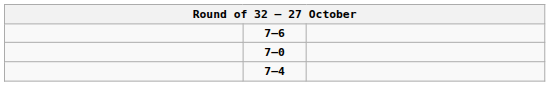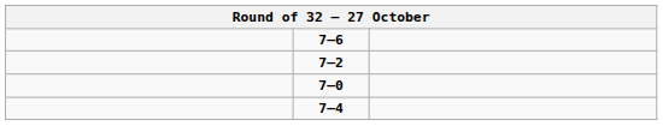 <table class="wikitable" style="text-align: center; font-size:90% ">
 <tr>
 <th colspan=3>Round of 32 – 27 October</th>
 </tr>
 <tr>
 <td align=left width="240"><strong></strong></td>
 <td align=center width="60"><strong>7–6</strong></td>
 <td align=left width="240"></td>
+</tr>
+<tr>
+<td align=left><strong></strong></td>
+<td align=center><strong>7–2</strong></td>
+<td align=left></td>
 </tr>
 <tr>
 <td align=left><strong></strong></td>
 <td align=center><strong>7–0</strong></td>
 <td align=left></td>
 </tr>
 <tr>
 <td align=left><strong></strong></td>
 <td align=center><strong>7–4</strong></td>
 <td align=left></td>
 </tr>
 </table>
